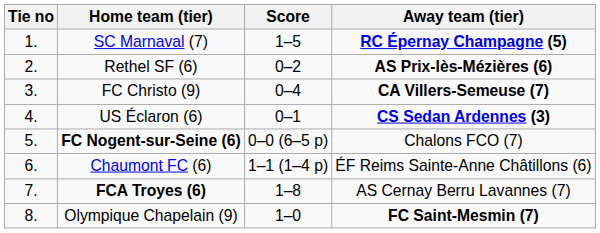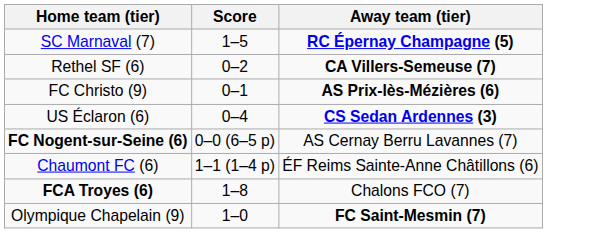 <table class="wikitable" style="text-align: center">
 <tr>
-<th>Tie no</th>
 <th>Home team (tier)</th>
 <th>Score</th>
 <th>Away team (tier)</th>
 </tr>
 <tr>
-<td>1.</td>
 <td><a href='#'>SC Marnaval</a> (7)</td>
 <td>1–5</td>
 <td><strong><a href='#'>RC Épernay Champagne</a> (5)</strong></td>
 </tr>
 <tr>
-<td>2.</td>
 <td>Rethel SF (6)</td>
 <td>0–2</td>
+<td><strong>CA Villers-Semeuse (7)</strong></td>
+</tr>
+<tr>
+<td>FC Christo (9)</td>
+<td>0–1</td>
 <td><strong>AS Prix-lès-Mézières (6)</strong></td>
 </tr>
 <tr>
-<td>3.</td>
-<td>FC Christo (9)</td>
+<td>US Éclaron (6)</td>
 <td>0–4</td>
-<td><strong>CA Villers-Semeuse (7)</strong></td>
-</tr>
-<tr>
-<td>4.</td>
-<td>US Éclaron (6)</td>
-<td>0–1</td>
 <td><strong><a href='#'>CS Sedan Ardennes</a> (3)</strong></td>
 </tr>
 <tr>
-<td>5.</td>
 <td><strong>FC Nogent-sur-Seine (6)</strong></td>
 <td>0–0 (6–5 p)</td>
-<td>Chalons FCO (7)</td>
+<td>AS Cernay Berru Lavannes (7)</td>
 </tr>
 <tr>
-<td>6.</td>
 <td><a href='#'>Chaumont FC</a> (6)</td>
 <td>1–1 (1–4 p)</td>
 <td>ÉF Reims Sainte-Anne Châtillons (6)</td>
 </tr>
 <tr>
-<td>7.</td>
 <td><strong>FCA Troyes (6)</strong></td>
 <td>1–8</td>
-<td>AS Cernay Berru Lavannes (7)</td>
+<td>Chalons FCO (7)</td>
 </tr>
 <tr>
-<td>8.</td>
 <td>Olympique Chapelain (9)</td>
 <td>1–0</td>
 <td><strong>FC Saint-Mesmin (7)</strong></td>
 </tr>
 </table>
